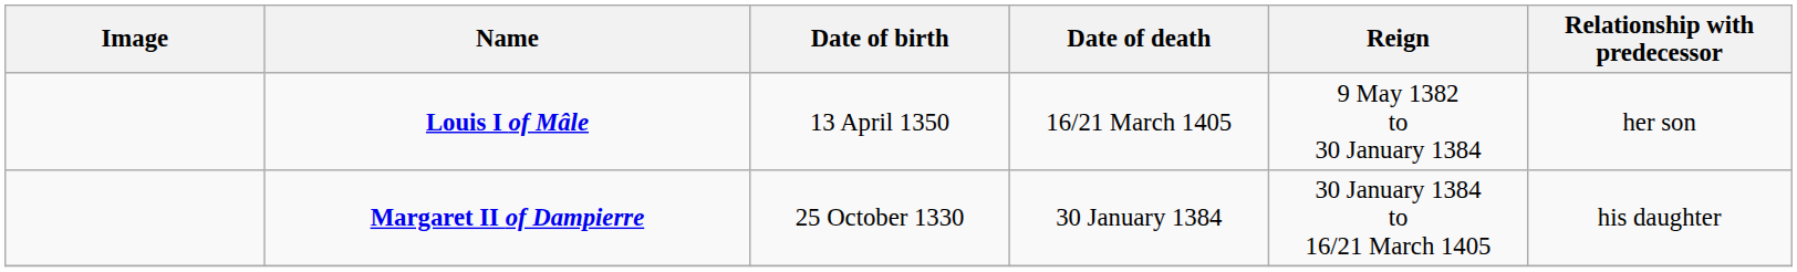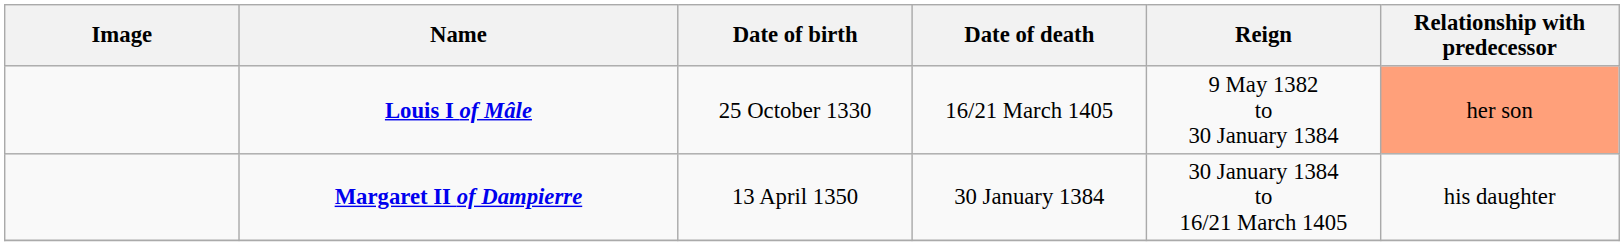 <table width=90% class="wikitable">
 <tr>
 <th width=8%>Image</th>
 <th width=15%>Name</th>
 <th width=8%>Date of birth</th>
 <th width=8%>Date of death</th>
 <th width=8%>Reign</th>
 <th width=8%>Relationship with predecessor</th>
 </tr>
 <tr>
 <td align="center"></td>
 <td align="center"><strong><a href='#'>Louis I <em>of Mâle</em></a></strong></td>
-<td align="center">13 April 1350</td>
+<td align="center">25 October 1330</td>
 <td align="center">16/21 March 1405</td>
 <td align="center">9 May 1382<br>to<br>30 January 1384</td>
-<td align="center">her son</td>
+<td align="center" style="background: lightsalmon;">her son</td>
 </tr>
 <tr>
 <td align="center"></td>
 <td align="center"><strong><a href='#'>Margaret II <em>of Dampierre</em></a></strong></td>
-<td align="center">25 October 1330</td>
+<td align="center">13 April 1350</td>
 <td align="center">30 January 1384</td>
 <td align="center">30 January 1384<br>to<br>16/21 March 1405</td>
 <td align="center">his daughter</td>
 </tr>
 <tr>
 </tr>
 </table>
